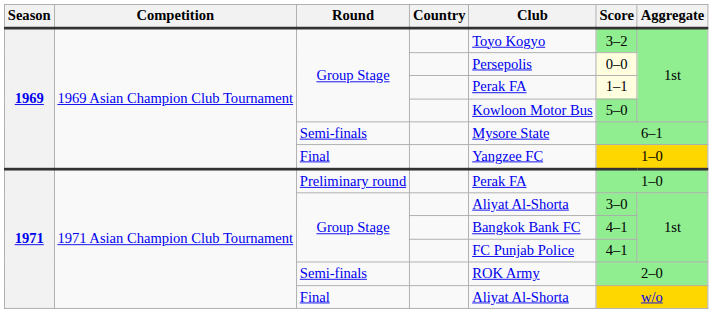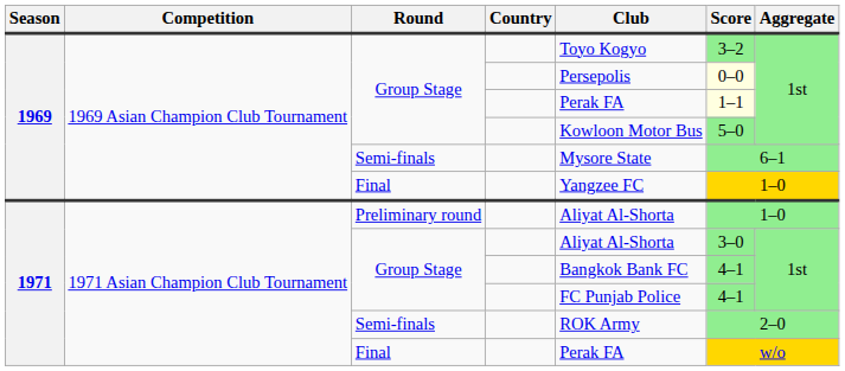 <table class="wikitable">
 <tr>
 <th>Season</th>
 <th>Competition</th>
 <th>Round</th>
 <th>Country</th>
 <th>Club</th>
 <th>Score</th>
 <th>Aggregate</th>
 </tr>
 <tr style="border-top: 3px solid #333333;">
 <th rowspan=6><a href='#'>1969</a></th>
 <td rowspan=6><a href='#'>1969 Asian Champion Club Tournament</a></td>
 <td align=center rowspan=4><a href='#'>Group Stage</a></td>
 <td align=center></td>
 <td><a href='#'>Toyo Kogyo</a></td>
 <td align=center bgcolor=lightgreen>3–2</td>
 <td align=center rowspan=4 bgcolor=lightgreen>1st</td>
 </tr>
 <tr>
 <td align=center></td>
 <td><a href='#'>Persepolis</a></td>
 <td align=center bgcolor=lightyellow>0–0</td>
 </tr>
 <tr>
 <td align=center></td>
 <td><a href='#'>Perak FA</a></td>
 <td align=center bgcolor=lightyellow>1–1</td>
 </tr>
 <tr>
 <td align=center></td>
 <td><a href='#'>Kowloon Motor Bus</a></td>
 <td align=center bgcolor=lightgreen>5–0</td>
 </tr>
 <tr>
 <td><a href='#'>Semi-finals</a></td>
 <td align=center></td>
 <td><a href='#'>Mysore State</a></td>
 <td align=center colspan=2 bgcolor=lightgreen>6–1</td>
 </tr>
 <tr>
 <td><a href='#'>Final</a></td>
 <td align=center></td>
 <td><a href='#'>Yangzee FC</a></td>
 <td align=center colspan=2 bgcolor=gold>1–0</td>
 </tr>
 <tr style="border-top: 3px solid #333333;">
 <th rowspan=6><a href='#'>1971</a></th>
 <td rowspan=6><a href='#'>1971 Asian Champion Club Tournament</a></td>
 <td><a href='#'>Preliminary round</a></td>
 <td align=center></td>
-<td><a href='#'>Perak FA</a></td>
+<td><a href='#'>Aliyat Al-Shorta</a></td>
 <td align=center colspan=2 bgcolor=lightgreen>1–0</td>
 </tr>
 <tr>
 <td align=center rowspan=3><a href='#'>Group Stage</a></td>
 <td align=center></td>
 <td><a href='#'>Aliyat Al-Shorta</a></td>
 <td align=center bgcolor=lightgreen>3–0</td>
 <td align=center rowspan=3 bgcolor=lightgreen>1st</td>
 </tr>
 <tr>
 <td align=center></td>
 <td><a href='#'>Bangkok Bank FC</a></td>
 <td align=center bgcolor=lightgreen>4–1</td>
 </tr>
 <tr>
 <td align=center></td>
 <td><a href='#'>FC Punjab Police</a></td>
 <td align=center bgcolor=lightgreen>4–1</td>
 </tr>
 <tr>
 <td><a href='#'>Semi-finals</a></td>
 <td align=center></td>
 <td><a href='#'>ROK Army</a></td>
 <td align=center colspan=2 bgcolor=lightgreen>2–0</td>
 </tr>
 <tr>
 <td><a href='#'>Final</a></td>
 <td align=center></td>
-<td><a href='#'>Aliyat Al-Shorta</a></td>
+<td><a href='#'>Perak FA</a></td>
 <td align=center colspan=2 bgcolor=gold><a href='#'>w/o</a></td>
 </tr>
 </table>
